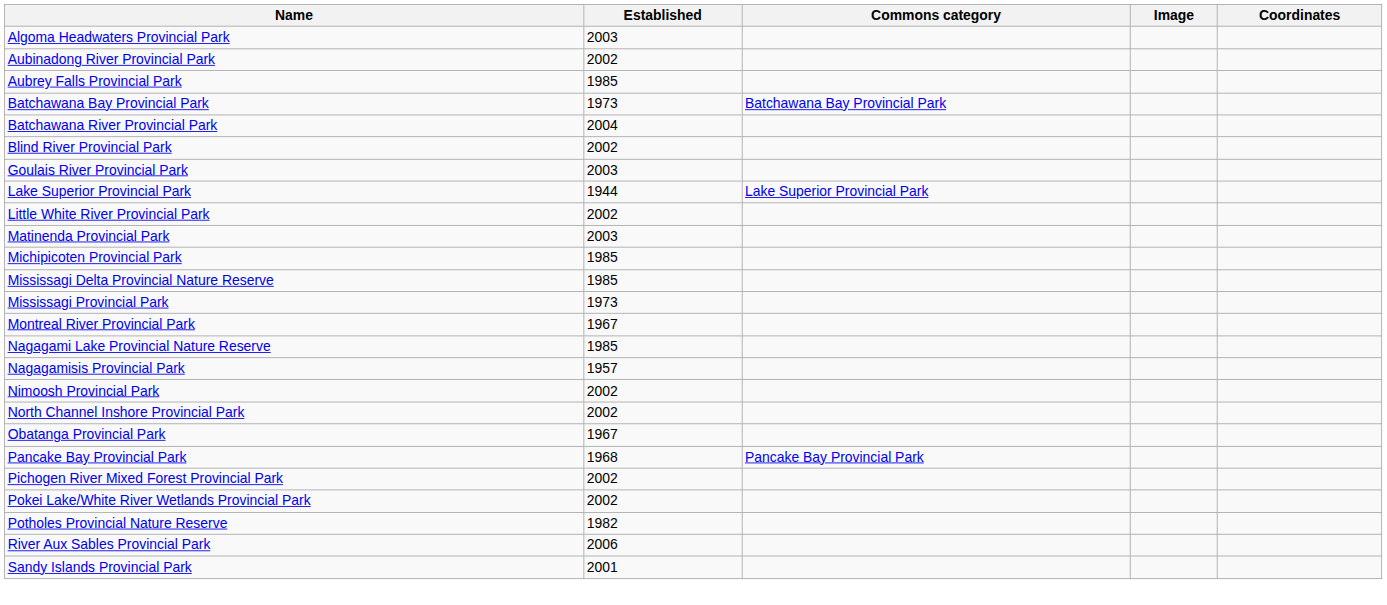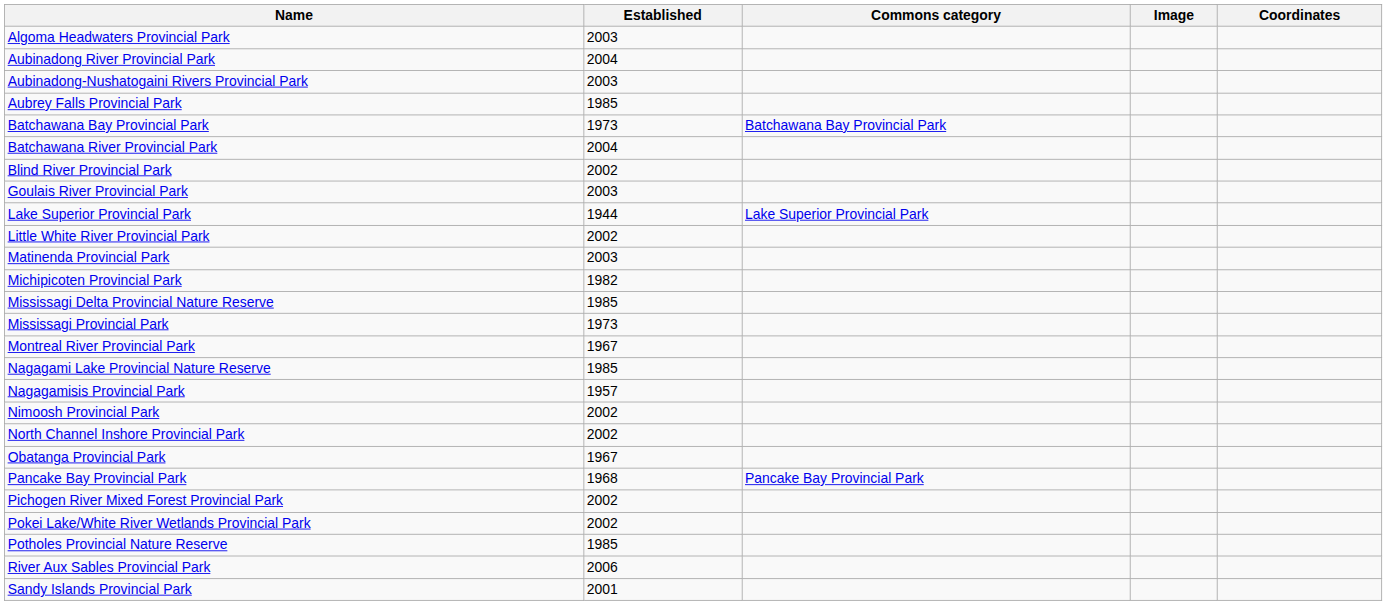 <table class='wikitable sortable' style="width:100%">
 <tr>
 <th>Name</th>
 <th>Established</th>
 <th>Commons category</th>
 <th>Image</th>
 <th>Coordinates</th>
 </tr>
 <tr>
 <td><a href='#'>Algoma Headwaters Provincial Park</a></td>
 <td>2003</td>
 <td></td>
 <td></td>
 <td></td>
 </tr>
 <tr>
 <td><a href='#'>Aubinadong River Provincial Park</a></td>
-<td>2002</td>
+<td>2004</td>
+<td></td>
+<td></td>
+<td></td>
+</tr>
+<tr>
+<td><a href='#'>Aubinadong-Nushatogaini Rivers Provincial Park</a></td>
+<td>2003</td>
 <td></td>
 <td></td>
 <td></td>
 </tr>
 <tr>
 <td><a href='#'>Aubrey Falls Provincial Park</a></td>
 <td>1985</td>
 <td></td>
 <td></td>
 <td></td>
 </tr>
 <tr>
 <td><a href='#'>Batchawana Bay Provincial Park</a></td>
 <td>1973</td>
 <td><a href='#'>Batchawana Bay Provincial Park</a></td>
 <td></td>
 <td></td>
 </tr>
 <tr>
 <td><a href='#'>Batchawana River Provincial Park</a></td>
 <td>2004</td>
 <td></td>
 <td></td>
 <td></td>
 </tr>
 <tr>
 <td><a href='#'>Blind River Provincial Park</a></td>
 <td>2002</td>
 <td></td>
 <td></td>
 <td></td>
 </tr>
 <tr>
 <td><a href='#'>Goulais River Provincial Park</a></td>
 <td>2003</td>
 <td></td>
 <td></td>
 <td></td>
 </tr>
 <tr>
 <td><a href='#'>Lake Superior Provincial Park</a></td>
 <td>1944</td>
 <td><a href='#'>Lake Superior Provincial Park</a></td>
 <td></td>
 <td></td>
 </tr>
 <tr>
 <td><a href='#'>Little White River Provincial Park</a></td>
 <td>2002</td>
 <td></td>
 <td></td>
 <td></td>
 </tr>
 <tr>
 <td><a href='#'>Matinenda Provincial Park</a></td>
 <td>2003</td>
 <td></td>
 <td></td>
 <td></td>
 </tr>
 <tr>
 <td><a href='#'>Michipicoten Provincial Park</a></td>
-<td>1985</td>
+<td>1982</td>
 <td></td>
 <td></td>
 <td></td>
 </tr>
 <tr>
 <td><a href='#'>Mississagi Delta Provincial Nature Reserve</a></td>
 <td>1985</td>
 <td></td>
 <td></td>
 <td></td>
 </tr>
 <tr>
 <td><a href='#'>Mississagi Provincial Park</a></td>
 <td>1973</td>
 <td></td>
 <td></td>
 <td></td>
 </tr>
 <tr>
 <td><a href='#'>Montreal River Provincial Park</a></td>
 <td>1967</td>
 <td></td>
 <td></td>
 <td></td>
 </tr>
 <tr>
 <td><a href='#'>Nagagami Lake Provincial Nature Reserve</a></td>
 <td>1985</td>
 <td></td>
 <td></td>
 <td></td>
 </tr>
 <tr>
 <td><a href='#'>Nagagamisis Provincial Park</a></td>
 <td>1957</td>
 <td></td>
 <td></td>
 <td></td>
 </tr>
 <tr>
 <td><a href='#'>Nimoosh Provincial Park</a></td>
 <td>2002</td>
 <td></td>
 <td></td>
 <td></td>
 </tr>
 <tr>
 <td><a href='#'>North Channel Inshore Provincial Park</a></td>
 <td>2002</td>
 <td></td>
 <td></td>
 <td></td>
 </tr>
 <tr>
 <td><a href='#'>Obatanga Provincial Park</a></td>
 <td>1967</td>
 <td></td>
 <td></td>
 <td></td>
 </tr>
 <tr>
 <td><a href='#'>Pancake Bay Provincial Park</a></td>
 <td>1968</td>
 <td><a href='#'>Pancake Bay Provincial Park</a></td>
 <td></td>
 <td></td>
 </tr>
 <tr>
 <td><a href='#'>Pichogen River Mixed Forest Provincial Park</a></td>
 <td>2002</td>
 <td></td>
 <td></td>
 <td></td>
 </tr>
 <tr>
 <td><a href='#'>Pokei Lake/White River Wetlands Provincial Park</a></td>
 <td>2002</td>
 <td></td>
 <td></td>
 <td></td>
 </tr>
 <tr>
 <td><a href='#'>Potholes Provincial Nature Reserve</a></td>
-<td>1982</td>
+<td>1985</td>
 <td></td>
 <td></td>
 <td></td>
 </tr>
 <tr>
 <td><a href='#'>River Aux Sables Provincial Park</a></td>
 <td>2006</td>
 <td></td>
 <td></td>
 <td></td>
 </tr>
 <tr>
 <td><a href='#'>Sandy Islands Provincial Park</a></td>
 <td>2001</td>
 <td></td>
 <td></td>
 <td></td>
 </tr>
 </table>
